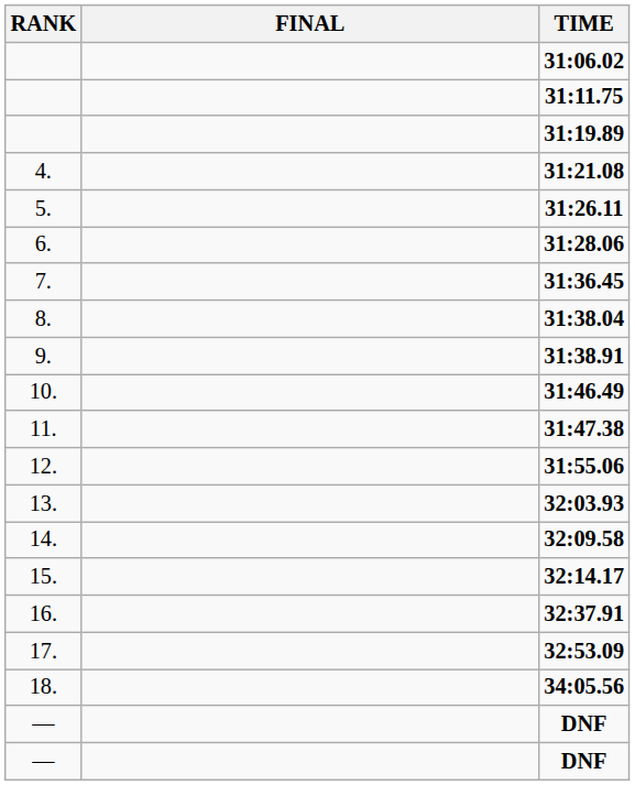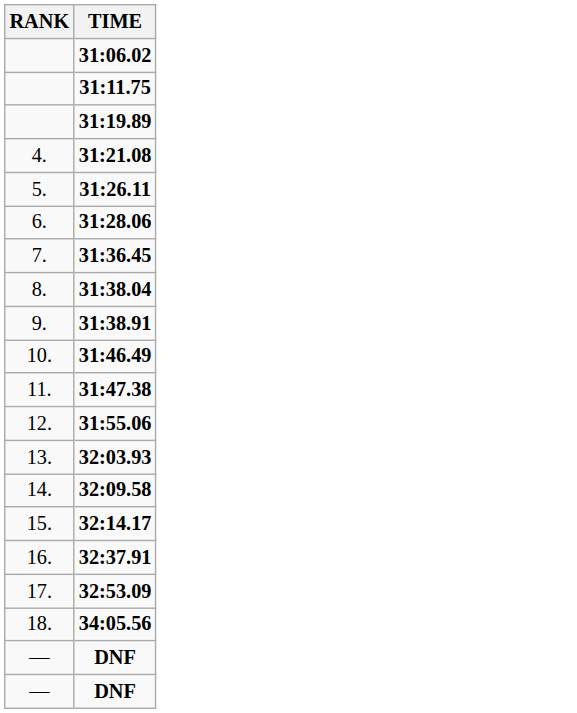 <table class="wikitable" style="border-collapse: collapse; font-size: 90%;">
 <tr>
 <th>RANK</th>
-<th align="center" style="width: 20em">FINAL</th>
 <th>TIME</th>
 </tr>
 <tr>
 <td align="center"></td>
-<td></td>
 <td align="center"><strong>31:06.02</strong></td>
 </tr>
 <tr>
 <td align="center"></td>
-<td></td>
 <td align="center"><strong>31:11.75</strong></td>
 </tr>
 <tr>
 <td align="center"></td>
-<td></td>
 <td align="center"><strong>31:19.89</strong></td>
 </tr>
 <tr>
 <td align="center">4.</td>
-<td></td>
 <td align="center"><strong>31:21.08</strong></td>
 </tr>
 <tr>
 <td align="center">5.</td>
-<td></td>
 <td align="center"><strong>31:26.11</strong></td>
 </tr>
 <tr>
 <td align="center">6.</td>
-<td></td>
 <td align="center"><strong>31:28.06</strong></td>
 </tr>
 <tr>
 <td align="center">7.</td>
-<td></td>
 <td align="center"><strong>31:36.45</strong></td>
 </tr>
 <tr>
 <td align="center">8.</td>
-<td></td>
 <td align="center"><strong>31:38.04</strong></td>
 </tr>
 <tr>
 <td align="center">9.</td>
-<td></td>
 <td align="center"><strong>31:38.91</strong></td>
 </tr>
 <tr>
 <td align="center">10.</td>
-<td></td>
 <td align="center"><strong>31:46.49</strong></td>
 </tr>
 <tr>
 <td align="center">11.</td>
-<td></td>
 <td align="center"><strong>31:47.38</strong></td>
 </tr>
 <tr>
 <td align="center">12.</td>
-<td></td>
 <td align="center"><strong>31:55.06</strong></td>
 </tr>
 <tr>
 <td align="center">13.</td>
-<td></td>
 <td align="center"><strong>32:03.93</strong></td>
 </tr>
 <tr>
 <td align="center">14.</td>
-<td></td>
 <td align="center"><strong>32:09.58</strong></td>
 </tr>
 <tr>
 <td align="center">15.</td>
-<td></td>
 <td align="center"><strong>32:14.17</strong></td>
 </tr>
 <tr>
 <td align="center">16.</td>
-<td></td>
 <td align="center"><strong>32:37.91</strong></td>
 </tr>
 <tr>
 <td align="center">17.</td>
-<td></td>
 <td align="center"><strong>32:53.09</strong></td>
 </tr>
 <tr>
 <td align="center">18.</td>
-<td></td>
 <td align="center"><strong>34:05.56</strong></td>
 </tr>
 <tr>
 <td align="center">—</td>
-<td></td>
 <td align="center"><strong>DNF</strong></td>
 </tr>
 <tr>
 <td align="center">—</td>
-<td></td>
 <td align="center"><strong>DNF</strong></td>
 </tr>
 </table>
